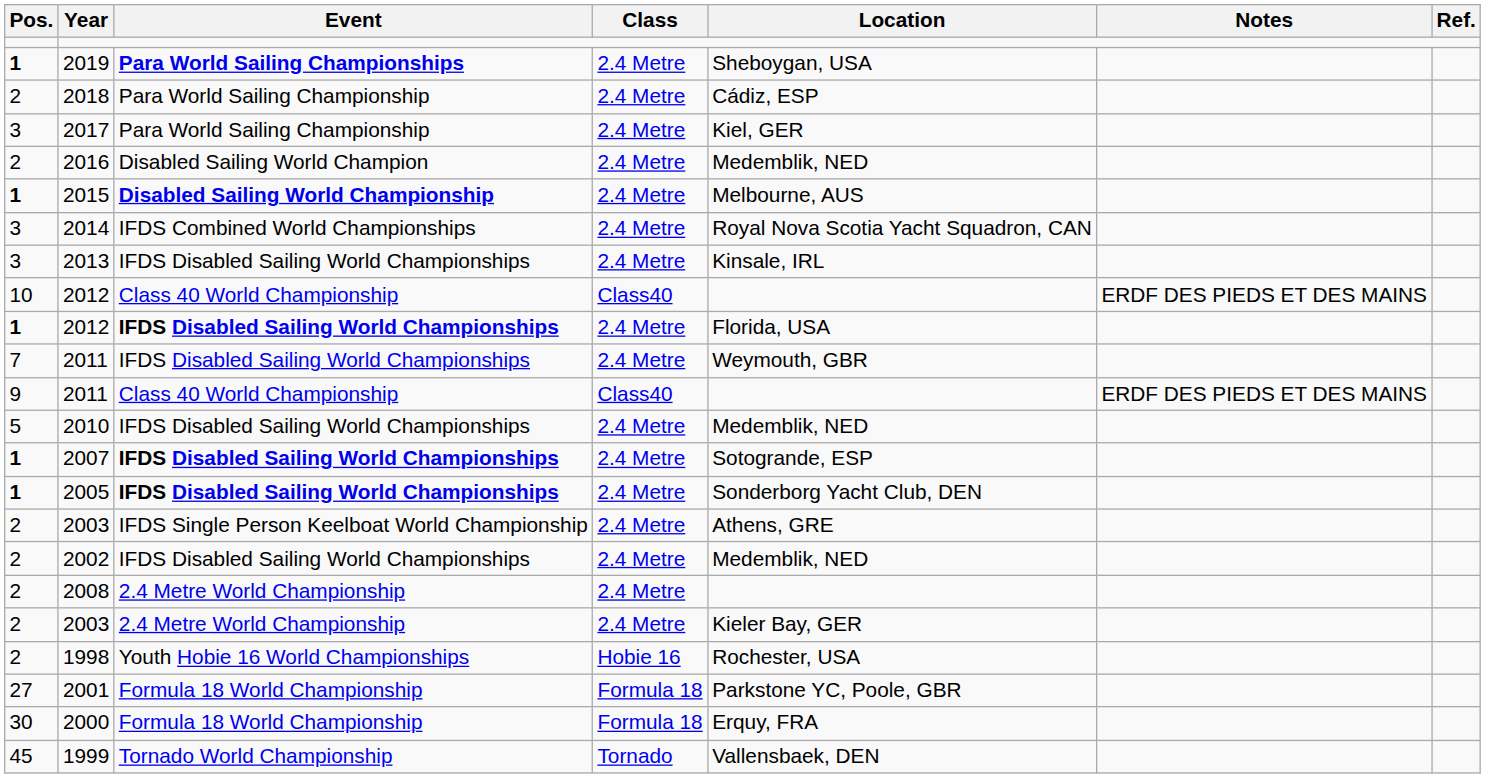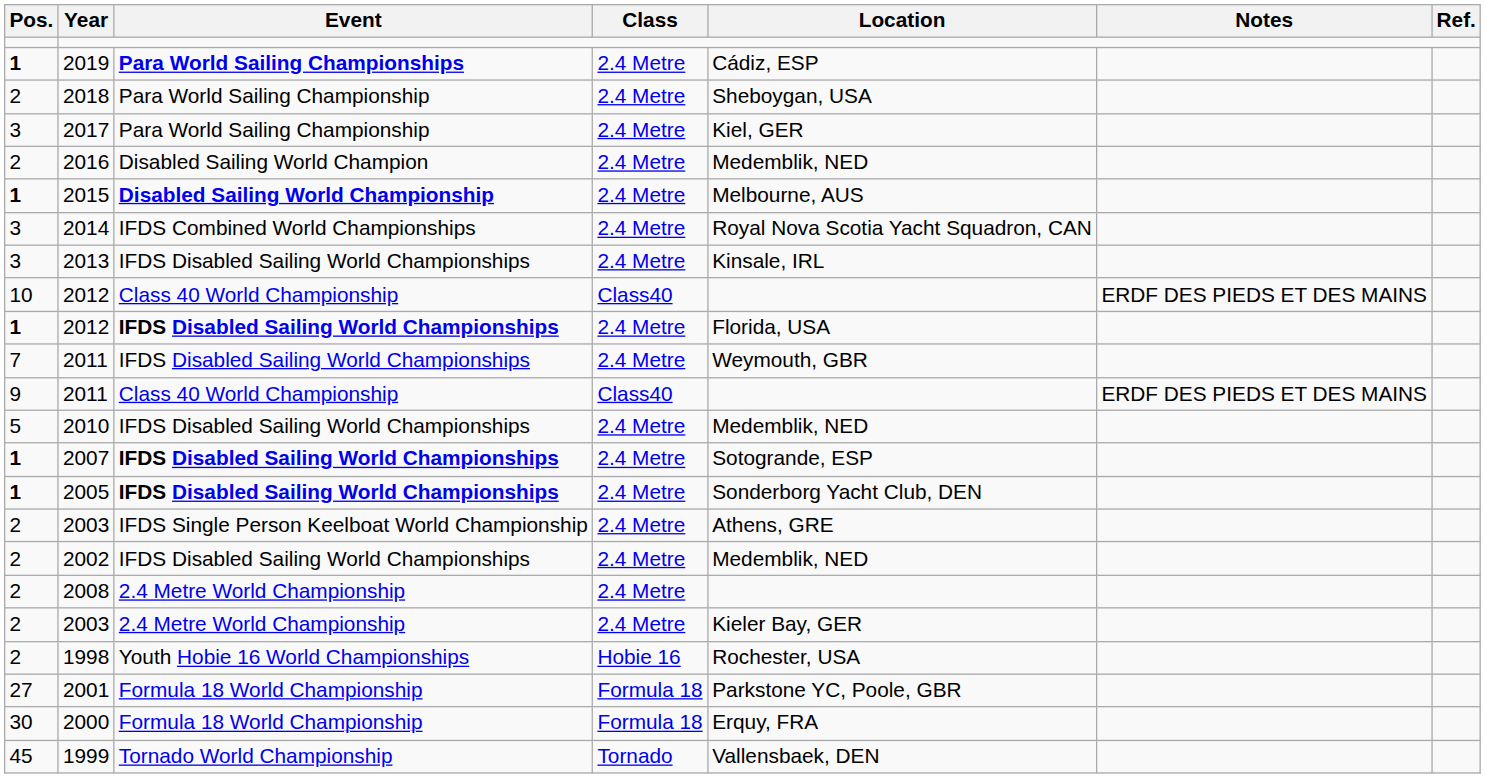 <table class="wikitable sortable">
 <tr>
 <th>Pos.</th>
 <th>Year</th>
 <th>Event</th>
 <th>Class</th>
 <th>Location</th>
 <th>Notes</th>
 <th>Ref.</th>
 </tr>
 <tr>
 <td></td>
 </tr>
 <tr>
 <td><strong>1</strong></td>
 <td>2019</td>
 <td><strong><a href='#'>Para World Sailing Championships</a></strong></td>
 <td><a href='#'>2.4 Metre</a></td>
-<td>Sheboygan, USA</td>
+<td>Cádiz, ESP</td>
 <td></td>
 <td></td>
 </tr>
 <tr>
 <td>2</td>
 <td>2018</td>
 <td>Para World Sailing Championship</td>
 <td><a href='#'>2.4 Metre</a></td>
-<td>Cádiz, ESP</td>
+<td>Sheboygan, USA</td>
 <td></td>
 <td></td>
 </tr>
 <tr>
 <td>3</td>
 <td>2017</td>
 <td>Para World Sailing Championship</td>
 <td><a href='#'>2.4 Metre</a></td>
 <td>Kiel, GER</td>
 <td></td>
 <td></td>
 </tr>
 <tr>
 <td>2</td>
 <td>2016</td>
 <td>Disabled Sailing World Champion</td>
 <td><a href='#'>2.4 Metre</a></td>
 <td>Medemblik, NED</td>
 <td></td>
 <td></td>
 </tr>
 <tr>
 <td><strong>1</strong></td>
 <td>2015</td>
 <td><strong><a href='#'>Disabled Sailing World Championship</a></strong></td>
 <td><a href='#'>2.4 Metre</a></td>
 <td>Melbourne, AUS</td>
 <td></td>
 <td></td>
 </tr>
 <tr>
 <td>3</td>
 <td>2014</td>
 <td>IFDS Combined World Championships</td>
 <td><a href='#'>2.4 Metre</a></td>
 <td>Royal Nova Scotia Yacht Squadron, CAN</td>
 <td></td>
 <td></td>
 </tr>
 <tr>
 <td>3</td>
 <td>2013</td>
 <td>IFDS Disabled Sailing World Championships</td>
 <td><a href='#'>2.4 Metre</a></td>
 <td>Kinsale, IRL</td>
 <td></td>
 <td></td>
 </tr>
 <tr>
 <td>10</td>
 <td>2012</td>
 <td><a href='#'>Class 40 World Championship</a></td>
 <td><a href='#'>Class40</a></td>
 <td></td>
 <td>ERDF DES PIEDS ET DES MAINS</td>
 <td></td>
 </tr>
 <tr>
 <td><strong>1</strong></td>
 <td>2012</td>
 <td><strong>IFDS <a href='#'>Disabled Sailing World Championships</a></strong></td>
 <td><a href='#'>2.4 Metre</a></td>
 <td>Florida, USA</td>
 <td></td>
 <td></td>
 </tr>
 <tr>
 <td>7</td>
 <td>2011</td>
 <td>IFDS <a href='#'>Disabled Sailing World Championships</a></td>
 <td><a href='#'>2.4 Metre</a></td>
 <td>Weymouth, GBR</td>
 <td></td>
 <td></td>
 </tr>
 <tr>
 <td>9</td>
 <td>2011</td>
 <td><a href='#'>Class 40 World Championship</a></td>
 <td><a href='#'>Class40</a></td>
 <td></td>
 <td>ERDF DES PIEDS ET DES MAINS</td>
 <td></td>
 </tr>
 <tr>
 <td>5</td>
 <td>2010</td>
 <td>IFDS Disabled Sailing World Championships</td>
 <td><a href='#'>2.4 Metre</a></td>
 <td>Medemblik, NED</td>
 <td></td>
 <td></td>
 </tr>
 <tr>
 <td><strong>1</strong></td>
 <td>2007</td>
 <td><strong>IFDS <a href='#'>Disabled Sailing World Championships</a></strong></td>
 <td><a href='#'>2.4 Metre</a></td>
 <td>Sotogrande, ESP</td>
 <td></td>
 <td></td>
 </tr>
 <tr>
 <td><strong>1</strong></td>
 <td>2005</td>
 <td><strong>IFDS <a href='#'>Disabled Sailing World Championships</a></strong></td>
 <td><a href='#'>2.4 Metre</a></td>
 <td>Sonderborg Yacht Club, DEN</td>
 <td></td>
 <td></td>
 </tr>
 <tr>
 <td>2</td>
 <td>2003</td>
 <td>IFDS Single Person Keelboat World Championship</td>
 <td><a href='#'>2.4 Metre</a></td>
 <td>Athens, GRE</td>
 <td></td>
 <td></td>
 </tr>
 <tr>
 <td>2</td>
 <td>2002</td>
 <td>IFDS Disabled Sailing World Championships</td>
 <td><a href='#'>2.4 Metre</a></td>
 <td>Medemblik, NED</td>
 <td></td>
 <td></td>
 </tr>
 <tr>
 <td>2</td>
 <td>2008</td>
 <td><a href='#'>2.4 Metre World Championship</a></td>
 <td><a href='#'>2.4 Metre</a></td>
 <td></td>
 <td></td>
 <td></td>
 </tr>
 <tr>
 <td>2</td>
 <td>2003</td>
 <td><a href='#'>2.4 Metre World Championship</a></td>
 <td><a href='#'>2.4 Metre</a></td>
 <td>Kieler Bay, GER</td>
 <td></td>
 <td></td>
 </tr>
 <tr>
 <td>2</td>
 <td>1998</td>
 <td>Youth <a href='#'>Hobie 16 World Championships</a></td>
 <td><a href='#'>Hobie 16</a></td>
 <td>Rochester, USA</td>
 <td></td>
 <td></td>
 </tr>
 <tr>
 <td>27</td>
 <td>2001</td>
 <td><a href='#'>Formula 18 World Championship</a></td>
 <td><a href='#'>Formula 18</a></td>
 <td>Parkstone YC, Poole, GBR</td>
 <td></td>
 <td></td>
 </tr>
 <tr>
 <td>30</td>
 <td>2000</td>
 <td><a href='#'>Formula 18 World Championship</a></td>
 <td><a href='#'>Formula 18</a></td>
 <td>Erquy, FRA</td>
 <td></td>
 <td></td>
 </tr>
 <tr>
 <td>45</td>
 <td>1999</td>
 <td><a href='#'>Tornado World Championship</a></td>
 <td><a href='#'>Tornado</a></td>
 <td>Vallensbaek, DEN</td>
 <td></td>
 <td></td>
 </tr>
 </table>
